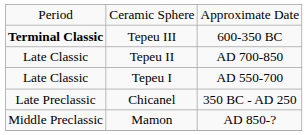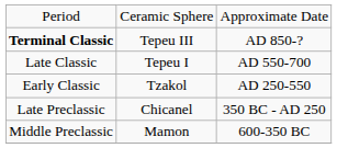 <table class="wikitable" style="margin: 1em auto 1em auto">
 <tr>
 <td align="center">Period</td>
 <td align="center">Ceramic Sphere</td>
 <td align="center">Approximate Date</td>
 </tr>
 <tr>
 <td align="center"><strong>Terminal Classic</strong></td>
 <td align="center">Tepeu III</td>
-<td align="center">600-350 BC</td>
-</tr>
-<tr>
-<td align="center">Late Classic</td>
-<td align="center">Tepeu II</td>
-<td align="center">AD 700-850</td>
+<td align="center">AD 850-?</td>
 </tr>
 <tr>
 <td align="center">Late Classic</td>
 <td align="center">Tepeu I</td>
 <td align="center">AD 550-700</td>
+</tr>
+<tr>
+<td align="center">Early Classic</td>
+<td align="center">Tzakol</td>
+<td align="center">AD 250-550</td>
 </tr>
 <tr>
 <td align="center">Late Preclassic</td>
 <td align="center">Chicanel</td>
 <td align="center">350 BC - AD 250</td>
 </tr>
 <tr>
 <td align="center">Middle Preclassic</td>
 <td align="center">Mamon</td>
-<td align="center">AD 850-?</td>
+<td align="center">600-350 BC</td>
 </tr>
 <tr>
 </tr>
 </table>
